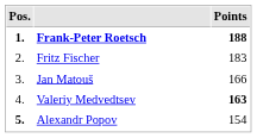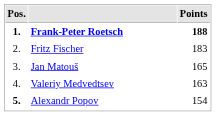 <table cellspacing="1" cellpadding="3" style="border:1px solid #AAAAAA;font-size:90%">
 <tr bgcolor="#E4E4E4">
 <th style="border-bottom:1px solid #AAAAAA" width=10>Pos.</th>
 <th style="border-bottom:1px solid #AAAAAA" width=200></th>
 <th style="border-bottom:1px solid #AAAAAA" width=20>Points</th>
 </tr>
 <tr>
 <td align="center"><strong>1.</strong></td>
 <td> <strong><a href='#'>Frank-Peter Roetsch</a></strong></td>
 <td align="right"><strong>188</strong></td>
 </tr>
 <tr>
 <td align="center">2.</td>
 <td> <a href='#'>Fritz Fischer</a></td>
 <td align="right">183</td>
 </tr>
 <tr>
 <td align="center">3.</td>
 <td> <a href='#'>Jan Matouš</a></td>
-<td align="right">166</td>
+<td align="right">165</td>
 </tr>
 <tr>
 <td align="center">4.</td>
 <td> <a href='#'>Valeriy Medvedtsev</a></td>
-<td align="right"><strong>163</strong></td>
+<td align="right">163</td>
 </tr>
 <tr>
 <td align="center"><strong>5.</strong></td>
 <td> <a href='#'>Alexandr Popov</a></td>
 <td align="right">154</td>
 </tr>
 <tr>
 </tr>
 </table>
